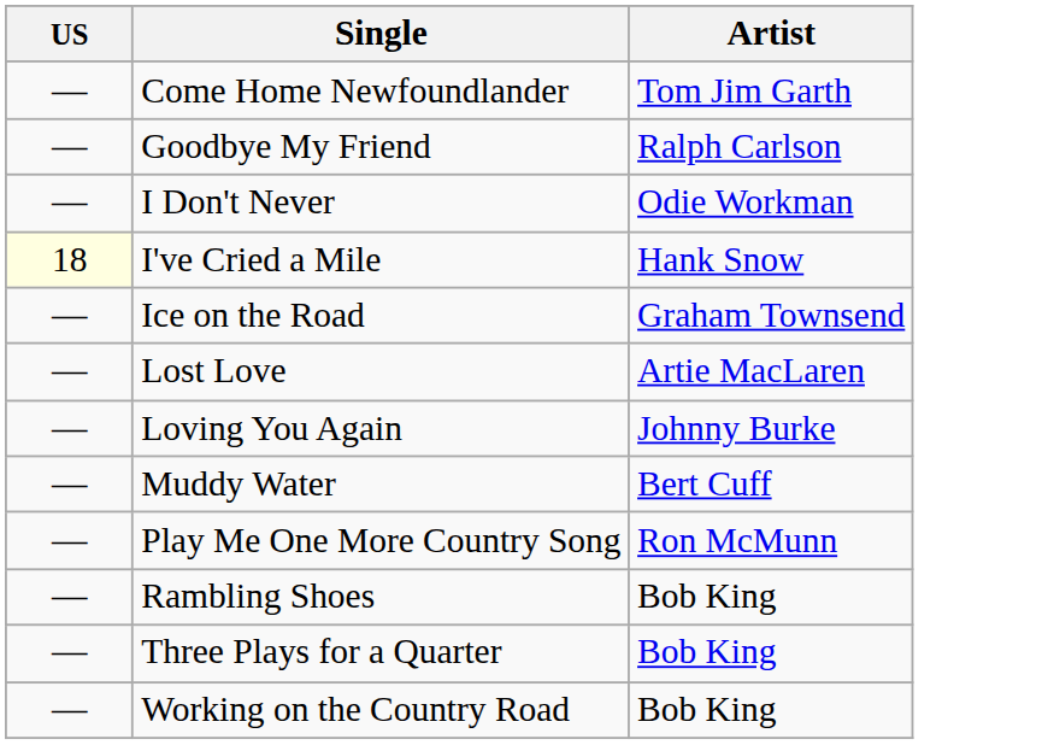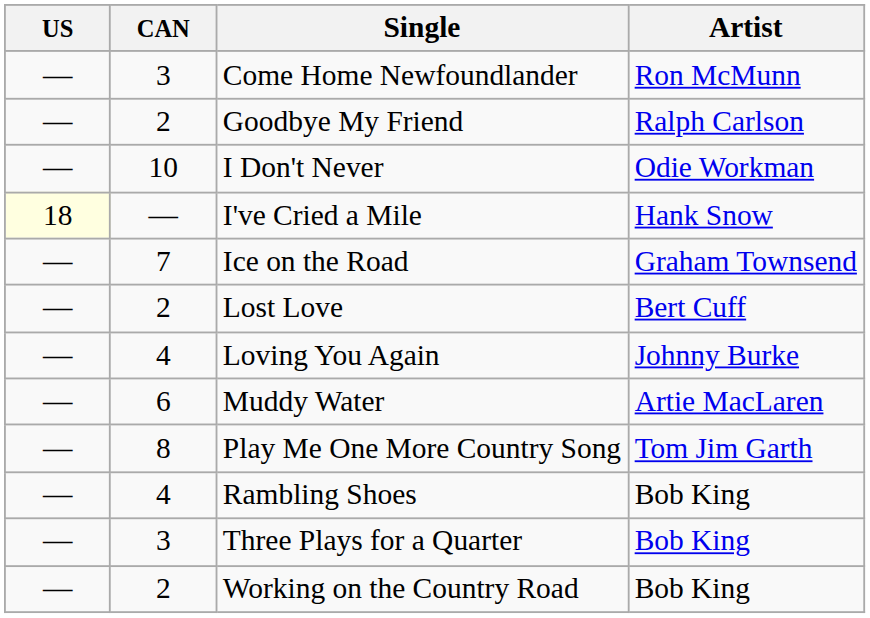 <table class="wikitable sortable">
 <tr>
 <th width="50"><small>US</small></th>
+<th width="50"><small>CAN</small></th>
 <th>Single</th>
 <th>Artist</th>
 </tr>
 <tr>
 <td align="center">—</td>
+<td align="center">3</td>
 <td>Come Home Newfoundlander</td>
-<td><a href='#'>Tom Jim Garth</a></td>
+<td><a href='#'>Ron McMunn</a></td>
 </tr>
 <tr>
 <td align="center">—</td>
+<td align="center">2</td>
 <td>Goodbye My Friend</td>
 <td><a href='#'>Ralph Carlson</a></td>
 </tr>
 <tr>
 <td align="center">—</td>
+<td align="center">10</td>
 <td>I Don't Never</td>
 <td><a href='#'>Odie Workman</a></td>
 </tr>
 <tr>
 <td align="center" style="background: lightyellow;">18</td>
+<td align="center">—</td>
 <td>I've Cried a Mile</td>
 <td><a href='#'>Hank Snow</a></td>
 </tr>
 <tr>
 <td align="center">—</td>
+<td align="center">7</td>
 <td>Ice on the Road</td>
 <td><a href='#'>Graham Townsend</a></td>
 </tr>
 <tr>
 <td align="center">—</td>
+<td align="center">2</td>
 <td>Lost Love</td>
-<td><a href='#'>Artie MacLaren</a></td>
+<td><a href='#'>Bert Cuff</a></td>
 </tr>
 <tr>
 <td align="center">—</td>
+<td align="center">4</td>
 <td>Loving You Again</td>
 <td><a href='#'>Johnny Burke</a></td>
 </tr>
 <tr>
 <td align="center">—</td>
+<td align="center">6</td>
 <td>Muddy Water</td>
-<td><a href='#'>Bert Cuff</a></td>
+<td><a href='#'>Artie MacLaren</a></td>
 </tr>
 <tr>
 <td align="center">—</td>
+<td align="center">8</td>
 <td>Play Me One More Country Song</td>
-<td><a href='#'>Ron McMunn</a></td>
+<td><a href='#'>Tom Jim Garth</a></td>
 </tr>
 <tr>
 <td align="center">—</td>
+<td align="center">4</td>
 <td>Rambling Shoes</td>
 <td>Bob King</td>
 </tr>
 <tr>
 <td align="center">—</td>
+<td align="center">3</td>
 <td>Three Plays for a Quarter</td>
 <td><a href='#'>Bob King</a></td>
 </tr>
 <tr>
 <td align="center">—</td>
+<td align="center">2</td>
 <td>Working on the Country Road</td>
 <td>Bob King</td>
 </tr>
 </table>
